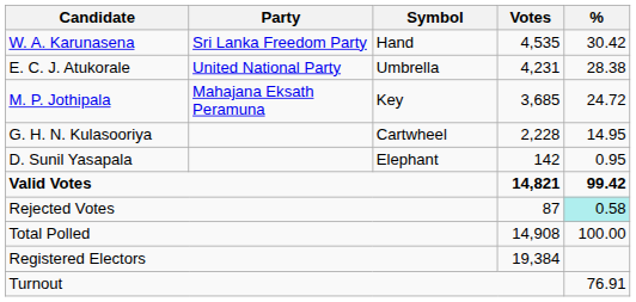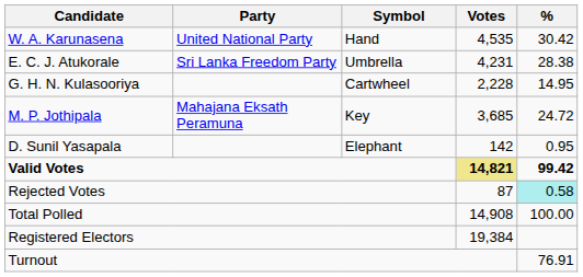 <table class="wikitable" border="1" style="text-align:right;">
 <tr>
 <th align=left width="180">Candidate</th>
 <th align=left width="180">Party</th>
 <th align=left width="120">Symbol</th>
 <th align=left width="60">Votes</th>
 <th align=left width="60">%</th>
 </tr>
 <tr>
 <td align=left><a href='#'>W. A. Karunasena</a></td>
-<td align=left><a href='#'>Sri Lanka Freedom Party</a></td>
+<td align=left><a href='#'>United National Party</a></td>
 <td align=left>Hand</td>
 <td>4,535</td>
 <td>30.42</td>
 </tr>
 <tr>
 <td align=left>E. C. J. Atukorale</td>
-<td align=left><a href='#'>United National Party</a></td>
+<td align=left><a href='#'>Sri Lanka Freedom Party</a></td>
 <td align=left>Umbrella</td>
 <td>4,231</td>
 <td>28.38</td>
+</tr>
+<tr>
+<td align=left>G. H. N. Kulasooriya</td>
+<td align=left></td>
+<td align=left>Cartwheel</td>
+<td>2,228</td>
+<td>14.95</td>
 </tr>
 <tr>
 <td align=left><a href='#'>M. P. Jothipala</a></td>
 <td align=left><a href='#'>Mahajana Eksath Peramuna</a></td>
 <td align=left>Key</td>
 <td>3,685</td>
 <td>24.72</td>
-</tr>
-<tr>
-<td align=left>G. H. N. Kulasooriya</td>
-<td align=left></td>
-<td align=left>Cartwheel</td>
-<td>2,228</td>
-<td>14.95</td>
 </tr>
 <tr>
 <td align=left>D. Sunil Yasapala</td>
 <td align=left></td>
 <td align=left>Elephant</td>
 <td>142</td>
 <td>0.95</td>
 </tr>
 <tr>
 <td align=left colspan=3><strong>Valid Votes</strong></td>
-<td><strong>14,821</strong></td>
+<td style="background: khaki;"><strong>14,821</strong></td>
 <td><strong>99.42</strong></td>
 </tr>
 <tr>
 <td align=left colspan=3>Rejected Votes</td>
 <td>87</td>
 <td style="background: paleturquoise;">0.58</td>
 </tr>
 <tr>
 <td align=left colspan=3>Total Polled</td>
 <td>14,908</td>
 <td>100.00</td>
 </tr>
 <tr>
 <td align=left colspan=3>Registered Electors</td>
 <td>19,384</td>
 <td></td>
 </tr>
 <tr>
 <td align=left colspan=4>Turnout</td>
 <td>76.91</td>
 </tr>
 </table>
